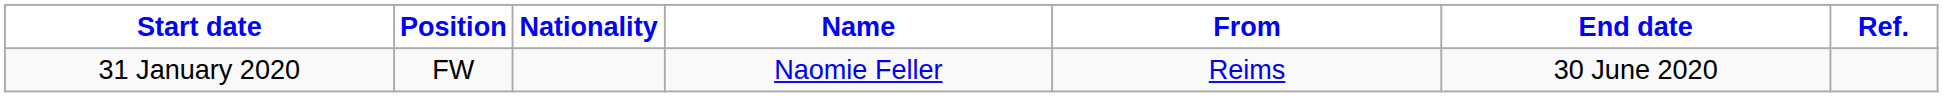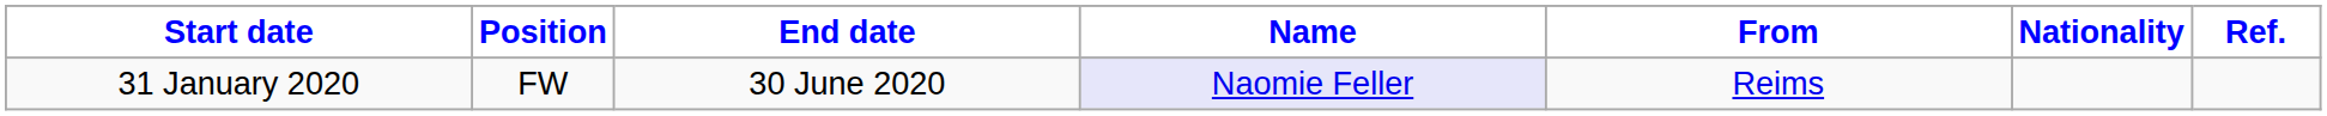 <table class="wikitable" style="text-align:center; font-size:90%; ">
 <tr>
 <th style="background:#FFFFFF; color:blue; width:200px;">Start date</th>
 <th style="background:#FFFFFF; color:blue; width:50px;">Position</th>
-<th style="background:#FFFFFF; color:blue; width:50px;">Nationality</th>
+<th style="background:#FFFFFF; color:blue; width:200px;">End date</th>
 <th style="background:#FFFFFF; color:blue; width:200px;">Name</th>
 <th style="background:#FFFFFF; color:blue; width:200px;">From</th>
-<th style="background:#FFFFFF; color:blue; width:200px;">End date</th>
+<th style="background:#FFFFFF; color:blue; width:50px;">Nationality</th>
 <th style="background:#FFFFFF; color:blue; width:50px;">Ref.</th>
 </tr>
 <tr>
 <td>31 January 2020</td>
 <td>FW</td>
+<td>30 June 2020</td>
+<td style="background: lavender;"><a href='#'>Naomie Feller</a></td>
+<td><a href='#'>Reims</a></td>
 <td></td>
-<td><a href='#'>Naomie Feller</a></td>
-<td><a href='#'>Reims</a></td>
-<td>30 June 2020</td>
 <td></td>
 </tr>
 </table>
